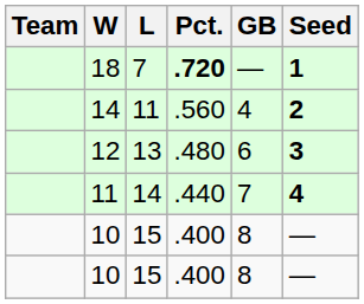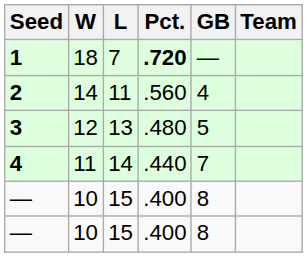 <table class=wikitable>
 <tr>
-<th>Team</th>
+<th>Seed</th>
 <th>W</th>
 <th>L</th>
 <th>Pct.</th>
 <th>GB</th>
-<th>Seed</th>
+<th>Team</th>
 </tr>
 <tr bgcolor=ddffdd>
-<td></td>
+<td><strong>1</strong></td>
 <td>18</td>
 <td>7</td>
 <td><strong>.720</strong></td>
 <td>—</td>
-<td><strong>1</strong></td>
+<td></td>
 </tr>
 <tr bgcolor=ddffdd>
-<td></td>
+<td><strong>2</strong></td>
 <td>14</td>
 <td>11</td>
 <td>.560</td>
 <td>4</td>
-<td><strong>2</strong></td>
+<td></td>
 </tr>
 <tr bgcolor=ddffdd>
-<td></td>
+<td><strong>3</strong></td>
 <td>12</td>
 <td>13</td>
 <td>.480</td>
-<td>6</td>
-<td><strong>3</strong></td>
+<td>5</td>
+<td></td>
 </tr>
 <tr bgcolor=ddffdd>
-<td></td>
+<td><strong>4</strong></td>
 <td>11</td>
 <td>14</td>
 <td>.440</td>
 <td>7</td>
-<td><strong>4</strong></td>
+<td></td>
 </tr>
 <tr>
-<td></td>
+<td>—</td>
 <td>10</td>
 <td>15</td>
 <td>.400</td>
 <td>8</td>
-<td>—</td>
+<td></td>
 </tr>
 <tr>
-<td></td>
+<td>—</td>
 <td>10</td>
 <td>15</td>
 <td>.400</td>
 <td>8</td>
-<td>—</td>
+<td></td>
 </tr>
 </table>
